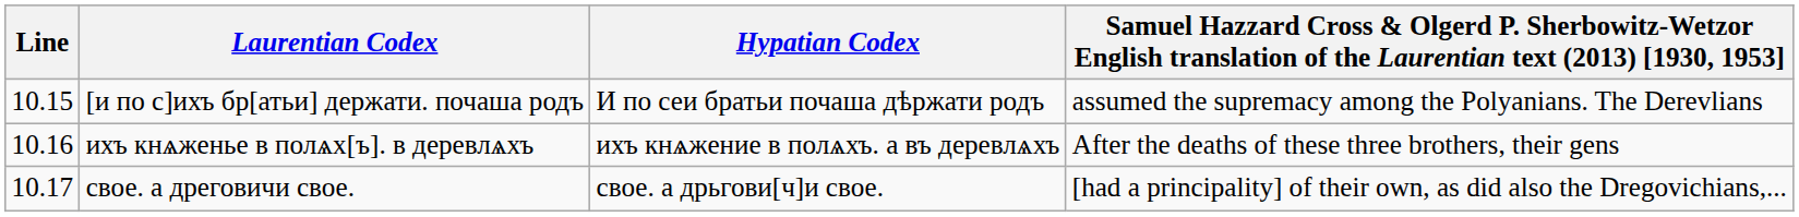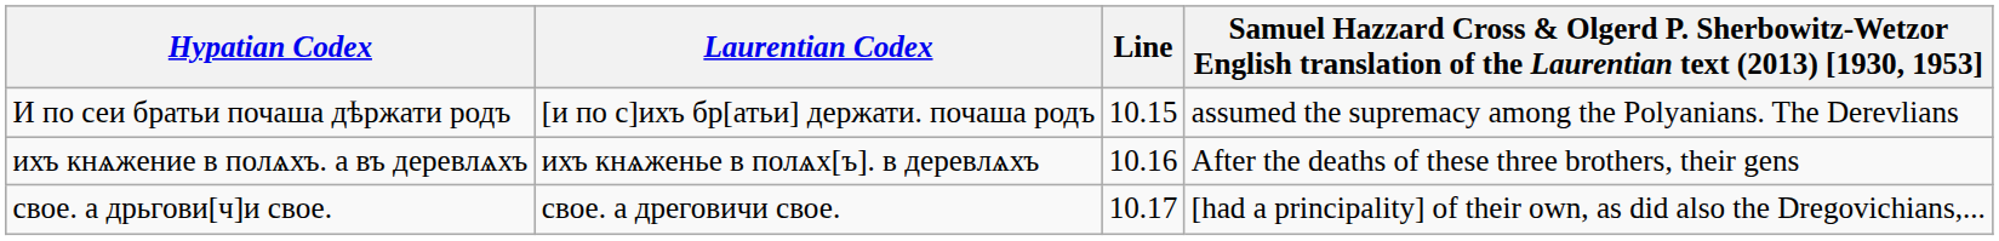 <table class="wikitable" align="left">
 <tr>
+<th><em><a href='#'>Hypatian Codex</a></em></th>
+<th><em><a href='#'>Laurentian Codex</a></em></th>
 <th>Line</th>
-<th><em><a href='#'>Laurentian Codex</a></em></th>
-<th><em><a href='#'>Hypatian Codex</a></em></th>
 <th>Samuel Hazzard Cross & Olgerd P. Sherbowitz-Wetzor<br>English translation of the <em>Laurentian</em> text (2013) [1930, 1953]</th>
 </tr>
 <tr valign="top">
+<td>И по сеи братьи почаша дѣржати родъ</td>
+<td>[и по	с]ихъ бр[атьи] держати. почаша родъ</td>
 <td>10.15</td>
-<td>[и по	с]ихъ бр[атьи] держати. почаша родъ</td>
-<td>И по сеи братьи почаша дѣржати родъ</td>
 <td>assumed the supremacy among the Polyanians. The Derevlians</td>
 </tr>
 <tr valign="top">
+<td>ихъ кнѧжение в полѧхъ. а	въ	деревлѧхъ</td>
+<td>ихъ кнѧженье в полѧх[ъ]. в деревлѧхъ</td>
 <td>10.16</td>
-<td>ихъ кнѧженье в полѧх[ъ]. в деревлѧхъ</td>
-<td>ихъ кнѧжение в полѧхъ. а	въ	деревлѧхъ</td>
 <td>After the deaths of these three brothers, their gens</td>
 </tr>
 <tr valign="top">
+<td>свое. а дрьгови[ч]и свое.</td>
+<td>свое. а дреговичи свое.</td>
 <td>10.17</td>
-<td>свое. а дреговичи свое.</td>
-<td>свое. а дрьгови[ч]и свое.</td>
 <td>[had a principality] of their own, as did also the Dregovichians,...</td>
 </tr>
 </table>
